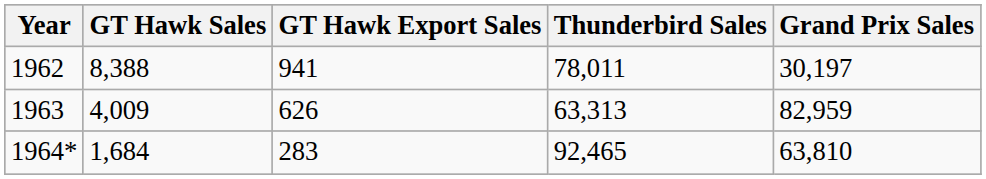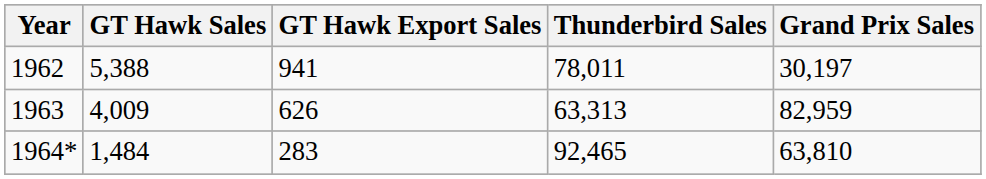 <table class=wikitable>
 <tr>
 <th>Year</th>
 <th>GT Hawk Sales</th>
 <th>GT Hawk Export Sales</th>
 <th>Thunderbird Sales</th>
 <th>Grand Prix Sales</th>
 </tr>
 <tr>
 <td>1962</td>
-<td>8,388</td>
+<td>5,388</td>
 <td>941</td>
 <td>78,011</td>
 <td>30,197</td>
 </tr>
 <tr>
 <td>1963</td>
 <td>4,009</td>
 <td>626</td>
 <td>63,313</td>
 <td>82,959</td>
 </tr>
 <tr>
 <td>1964*</td>
-<td>1,684</td>
+<td>1,484</td>
 <td>283</td>
 <td>92,465</td>
 <td>63,810</td>
 </tr>
 </table>
